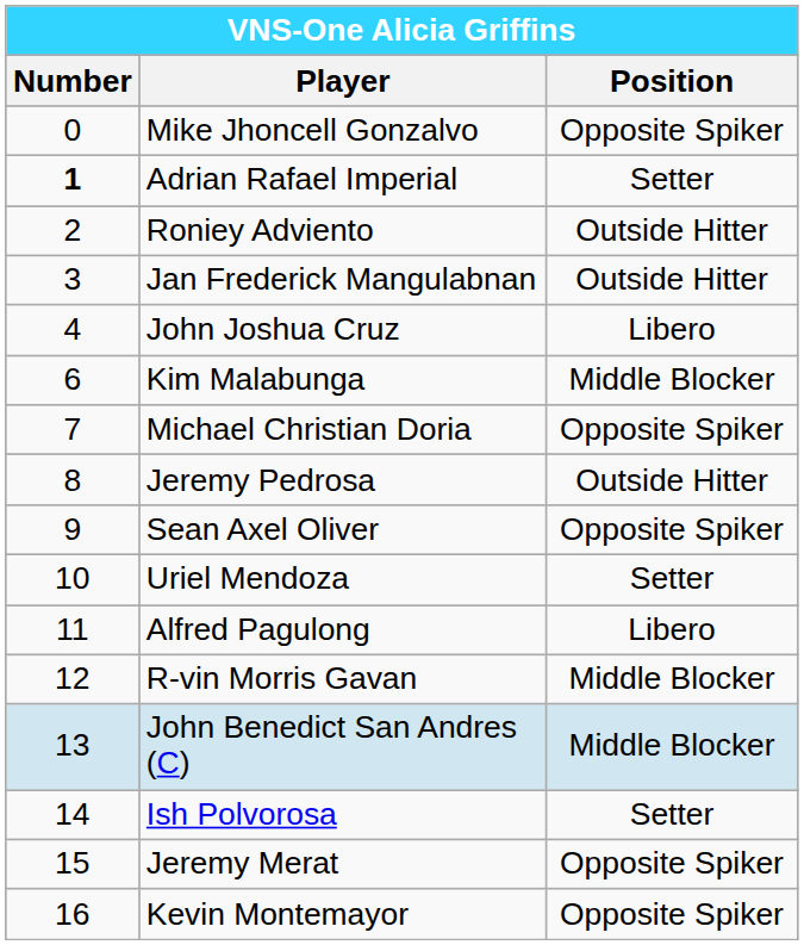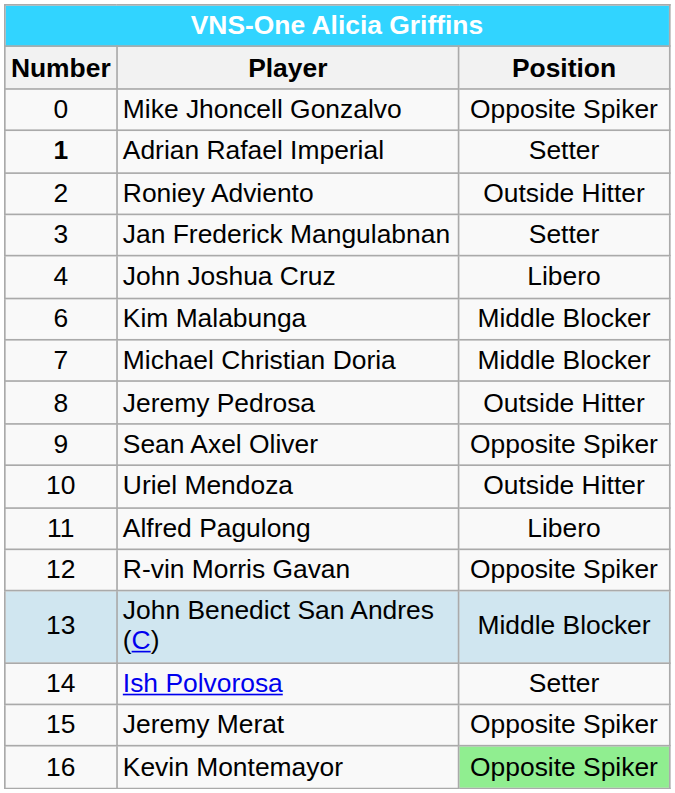 <table class="wikitable sortable" style="text-align:center;">
 <tr>
 <th colspan="5" style= "background: #31D4FF; color: #FFFFFF; text-align: center"><strong>VNS-One Alicia Griffins</strong></th>
 </tr>
 <tr>
 <th width=3px>Number</th>
 <th width=200px>Player</th>
 <th width=120px>Position</th>
 </tr>
 <tr>
 <td>0</td>
 <td style="text-align: left">Mike Jhoncell Gonzalvo</td>
 <td>Opposite Spiker</td>
 </tr>
 <tr>
 <td><strong>1</strong></td>
 <td style="text-align: left">Adrian Rafael Imperial</td>
 <td>Setter</td>
 </tr>
 <tr>
 <td>2</td>
 <td style="text-align: left">Roniey Adviento</td>
 <td>Outside Hitter</td>
 </tr>
 <tr>
 <td>3</td>
 <td style="text-align: left">Jan Frederick Mangulabnan</td>
-<td>Outside Hitter</td>
+<td>Setter</td>
 </tr>
 <tr>
 <td>4</td>
 <td style="text-align: left">John Joshua Cruz</td>
 <td>Libero</td>
 </tr>
 <tr>
 <td>6</td>
 <td style="text-align: left">Kim Malabunga</td>
 <td>Middle Blocker</td>
 </tr>
 <tr>
 <td>7</td>
 <td style="text-align: left">Michael Christian Doria</td>
-<td>Opposite Spiker</td>
+<td>Middle Blocker</td>
 </tr>
 <tr>
 <td>8</td>
 <td style="text-align: left">Jeremy Pedrosa</td>
 <td>Outside Hitter</td>
 </tr>
 <tr>
 <td>9</td>
 <td style="text-align: left">Sean Axel Oliver</td>
 <td>Opposite Spiker</td>
 </tr>
 <tr>
 <td>10</td>
 <td style="text-align: left">Uriel Mendoza</td>
-<td>Setter</td>
+<td>Outside Hitter</td>
 </tr>
 <tr>
 <td>11</td>
 <td style="text-align: left">Alfred Pagulong</td>
 <td>Libero</td>
 </tr>
 <tr>
 <td>12</td>
 <td style="text-align: left">R-vin Morris Gavan</td>
-<td>Middle Blocker</td>
+<td>Opposite Spiker</td>
 </tr>
 <tr bgcolor=#D0E6F>
 <td>13</td>
 <td style="text-align: left">John Benedict San Andres (<a href='#'>C</a>)</td>
 <td>Middle Blocker</td>
 </tr>
 <tr>
 <td>14</td>
 <td style="text-align: left"><a href='#'>Ish Polvorosa</a></td>
 <td>Setter</td>
 </tr>
 <tr>
 <td>15</td>
 <td style="text-align: left">Jeremy Merat</td>
 <td>Opposite Spiker</td>
 </tr>
 <tr>
 <td>16</td>
 <td style="text-align: left">Kevin Montemayor</td>
-<td>Opposite Spiker</td>
+<td style="background: lightgreen;">Opposite Spiker</td>
 </tr>
 </table>
